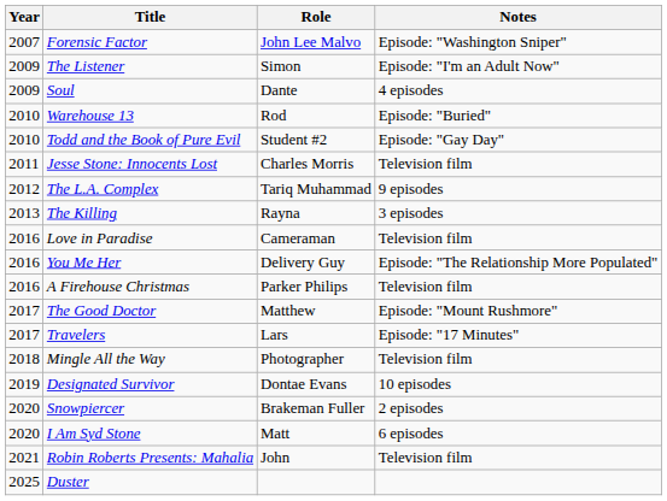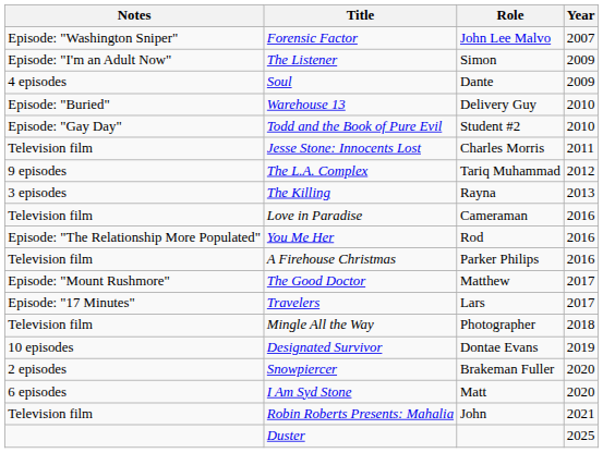 <table class="wikitable sortable">
 <tr>
-<th>Year</th>
+<th>Notes</th>
 <th>Title</th>
 <th>Role</th>
-<th>Notes</th>
+<th>Year</th>
 </tr>
 <tr>
-<td>2007</td>
+<td>Episode: "Washington Sniper"</td>
 <td><em><a href='#'>Forensic Factor</a></em></td>
 <td><a href='#'>John Lee Malvo</a></td>
-<td>Episode: "Washington Sniper"</td>
+<td>2007</td>
 </tr>
 <tr>
-<td>2009</td>
+<td>Episode: "I'm an Adult Now"</td>
 <td data-sort-value="Listener, The"><em><a href='#'>The Listener</a></em></td>
 <td>Simon</td>
-<td>Episode: "I'm an Adult Now"</td>
+<td>2009</td>
 </tr>
 <tr>
-<td>2009</td>
+<td>4 episodes</td>
 <td><em><a href='#'>Soul</a></em></td>
 <td>Dante</td>
-<td>4 episodes</td>
+<td>2009</td>
 </tr>
 <tr>
+<td>Episode: "Buried"</td>
+<td><em><a href='#'>Warehouse 13</a></em></td>
+<td>Delivery Guy</td>
 <td>2010</td>
-<td><em><a href='#'>Warehouse 13</a></em></td>
-<td>Rod</td>
-<td>Episode: "Buried"</td>
 </tr>
 <tr>
-<td>2010</td>
+<td>Episode: "Gay Day"</td>
 <td><em><a href='#'>Todd and the Book of Pure Evil</a></em></td>
 <td>Student #2</td>
-<td>Episode: "Gay Day"</td>
+<td>2010</td>
 </tr>
 <tr>
-<td>2011</td>
+<td>Television film</td>
 <td><em><a href='#'>Jesse Stone: Innocents Lost</a></em></td>
 <td>Charles Morris</td>
-<td>Television film</td>
+<td>2011</td>
 </tr>
 <tr>
-<td>2012</td>
+<td>9 episodes</td>
 <td data-sort-value="L.A. Complex, The"><em><a href='#'>The L.A. Complex</a></em></td>
 <td>Tariq Muhammad</td>
-<td>9 episodes</td>
+<td>2012</td>
 </tr>
 <tr>
-<td>2013</td>
+<td>3 episodes</td>
 <td data-sort-value="Killing, The"><em><a href='#'>The Killing</a></em></td>
 <td>Rayna</td>
-<td>3 episodes</td>
+<td>2013</td>
 </tr>
 <tr>
-<td>2016</td>
+<td>Television film</td>
 <td><em>Love in Paradise</em></td>
 <td>Cameraman</td>
-<td>Television film</td>
+<td>2016</td>
 </tr>
 <tr>
+<td>Episode: "The Relationship More Populated"</td>
+<td><em><a href='#'>You Me Her</a></em></td>
+<td>Rod</td>
 <td>2016</td>
-<td><em><a href='#'>You Me Her</a></em></td>
-<td>Delivery Guy</td>
-<td>Episode: "The Relationship More Populated"</td>
 </tr>
 <tr>
-<td>2016</td>
+<td>Television film</td>
 <td data-sort-value="Firehouse Christmas, A"><em>A Firehouse Christmas</em></td>
 <td>Parker Philips</td>
-<td>Television film</td>
+<td>2016</td>
 </tr>
 <tr>
-<td>2017</td>
+<td>Episode: "Mount Rushmore"</td>
 <td data-sort-value="Good Doctor, The"><em><a href='#'>The Good Doctor</a></em></td>
 <td>Matthew</td>
-<td>Episode: "Mount Rushmore"</td>
+<td>2017</td>
 </tr>
 <tr>
-<td>2017</td>
+<td>Episode: "17 Minutes"</td>
 <td><em><a href='#'>Travelers</a></em></td>
 <td>Lars</td>
-<td>Episode: "17 Minutes"</td>
+<td>2017</td>
 </tr>
 <tr>
-<td>2018</td>
+<td>Television film</td>
 <td><em>Mingle All the Way</em></td>
 <td>Photographer</td>
-<td>Television film</td>
+<td>2018</td>
 </tr>
 <tr>
-<td>2019</td>
+<td>10 episodes</td>
 <td><em><a href='#'>Designated Survivor</a></em></td>
 <td>Dontae Evans</td>
-<td>10 episodes</td>
+<td>2019</td>
 </tr>
 <tr>
-<td>2020</td>
+<td>2 episodes</td>
 <td><em><a href='#'>Snowpiercer</a></em></td>
 <td>Brakeman Fuller</td>
-<td>2 episodes</td>
+<td>2020</td>
 </tr>
 <tr>
-<td>2020</td>
+<td>6 episodes</td>
 <td><em><a href='#'>I Am Syd Stone</a></em></td>
 <td>Matt</td>
-<td>6 episodes</td>
+<td>2020</td>
 </tr>
 <tr>
-<td>2021</td>
+<td>Television film</td>
 <td><em><a href='#'>Robin Roberts Presents: Mahalia</a></em></td>
 <td>John</td>
-<td>Television film</td>
+<td>2021</td>
 </tr>
 <tr>
-<td>2025</td>
+<td></td>
 <td><em><a href='#'>Duster</a></em></td>
 <td></td>
-<td></td>
+<td>2025</td>
 </tr>
 </table>
